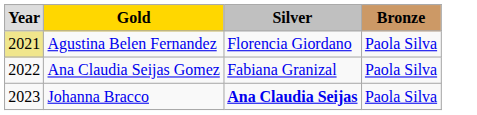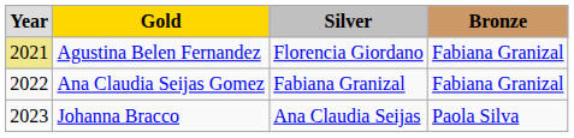 <table class="wikitable sortable" style="font-size:95%">
 <tr style="text-align:center; background:#e4e4e4; font-weight:bold;">
 <td style="background:#ddd; ">Year</td>
 <td style="background:gold; ">Gold</td>
 <td style="background:silver; ">Silver</td>
 <td style="background:#c96; ">Bronze</td>
 </tr>
 <tr>
 <td style="background: khaki;">2021</td>
 <td><a href='#'>Agustina Belen Fernandez</a></td>
 <td><a href='#'>Florencia Giordano</a></td>
-<td><a href='#'>Paola Silva</a></td>
+<td><a href='#'>Fabiana Granizal</a></td>
 </tr>
 <tr>
 <td>2022</td>
 <td><a href='#'>Ana Claudia Seijas Gomez</a></td>
 <td><a href='#'>Fabiana Granizal</a></td>
-<td><a href='#'>Paola Silva</a></td>
+<td><a href='#'>Fabiana Granizal</a></td>
 </tr>
 <tr>
 <td>2023</td>
 <td><a href='#'>Johanna Bracco</a></td>
-<td><strong><a href='#'>Ana Claudia Seijas</a></strong></td>
+<td><a href='#'>Ana Claudia Seijas</a></td>
 <td><a href='#'>Paola Silva</a></td>
 </tr>
 </table>
